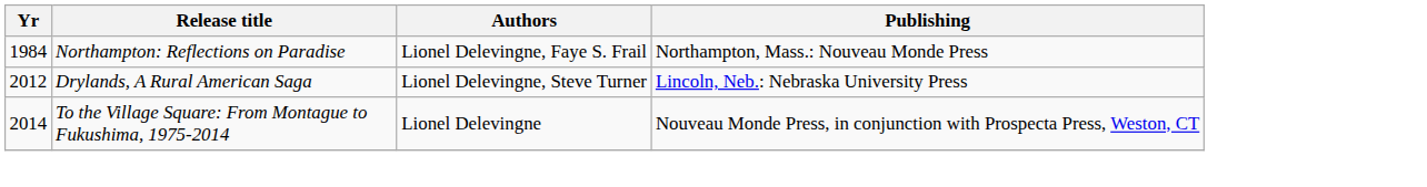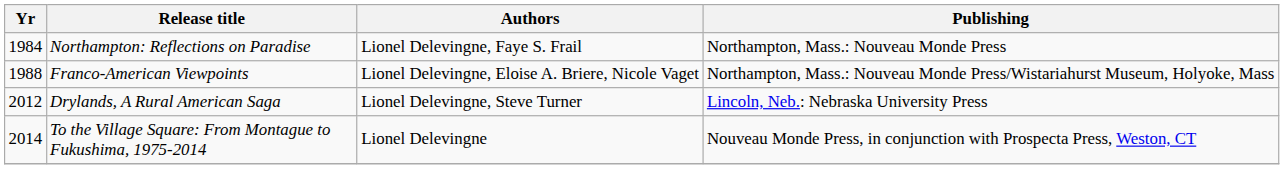 <table class="wikitable sortable" style="text-align:left;font-size:90%;">
 <tr>
 <th>Yr</th>
 <th style="width:18em;">Release title</th>
 <th>Authors</th>
 <th>Publishing</th>
 </tr>
 <tr>
 <td>1984</td>
 <td><em>Northampton: Reflections on Paradise</em></td>
 <td>Lionel Delevingne, Faye S. Frail</td>
 <td>Northampton, Mass.: Nouveau Monde Press</td>
+</tr>
+<tr>
+<td>1988</td>
+<td><em>Franco-American Viewpoints</em></td>
+<td>Lionel Delevingne, Eloise A. Briere, Nicole Vaget</td>
+<td>Northampton, Mass.: Nouveau Monde Press/Wistariahurst Museum, Holyoke, Mass</td>
 </tr>
 <tr>
 <td>2012</td>
 <td><em>Drylands, A Rural American Saga</em></td>
 <td>Lionel Delevingne, Steve Turner</td>
 <td><a href='#'>Lincoln, Neb.</a>: Nebraska University Press</td>
 </tr>
 <tr>
 <td>2014</td>
 <td><em>To the Village Square: From Montague to Fukushima, 1975-2014</em></td>
 <td>Lionel Delevingne</td>
 <td>Nouveau Monde Press, in conjunction with Prospecta Press, <a href='#'>Weston, CT</a></td>
 </tr>
 <tr>
 </tr>
 </table>
